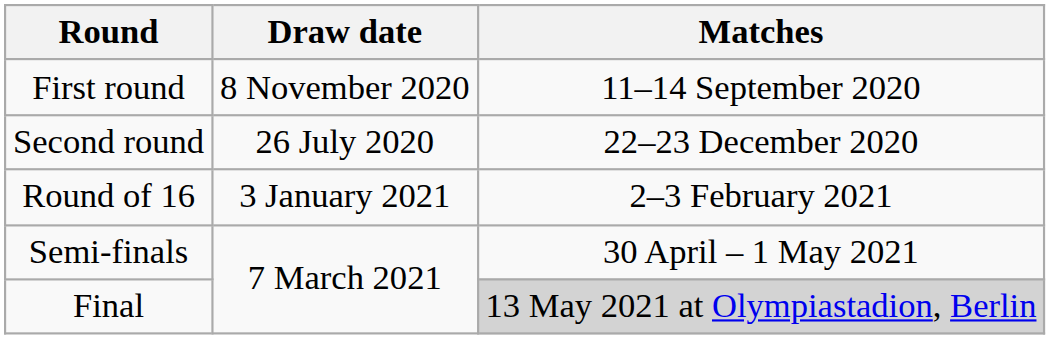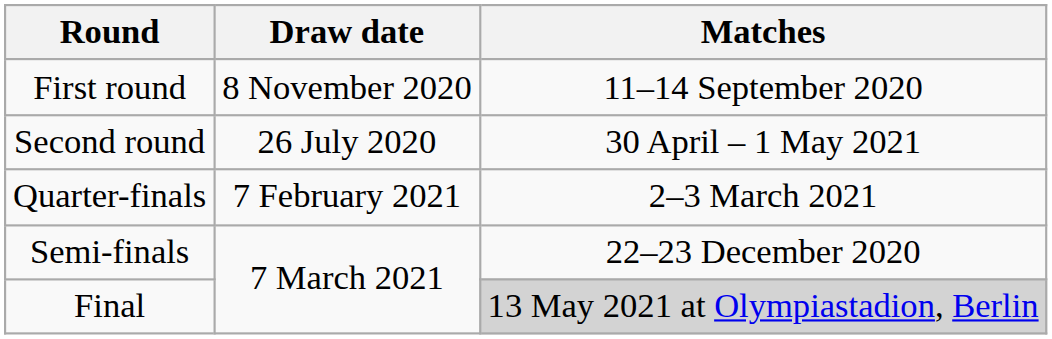 <table class="wikitable" style="text-align:center">
 <tr>
 <th>Round</th>
 <th>Draw date</th>
 <th>Matches</th>
 </tr>
 <tr>
 <td>First round</td>
 <td>8 November 2020</td>
 <td>11–14 September 2020</td>
 </tr>
 <tr>
 <td>Second round</td>
 <td>26 July 2020</td>
-<td>22–23 December 2020</td>
+<td>30 April – 1 May 2021</td>
 </tr>
 <tr>
-<td>Round of 16</td>
-<td>3 January 2021</td>
-<td>2–3 February 2021</td>
+<td>Quarter-finals</td>
+<td>7 February 2021</td>
+<td>2–3 March 2021</td>
 </tr>
 <tr>
 <td>Semi-finals</td>
 <td rowspan="2">7 March 2021</td>
-<td>30 April – 1 May 2021</td>
+<td>22–23 December 2020</td>
 </tr>
 <tr>
 <td>Final</td>
 <td style="background: lightgrey;">13 May 2021 at <a href='#'>Olympiastadion</a>, <a href='#'>Berlin</a></td>
 </tr>
 </table>
